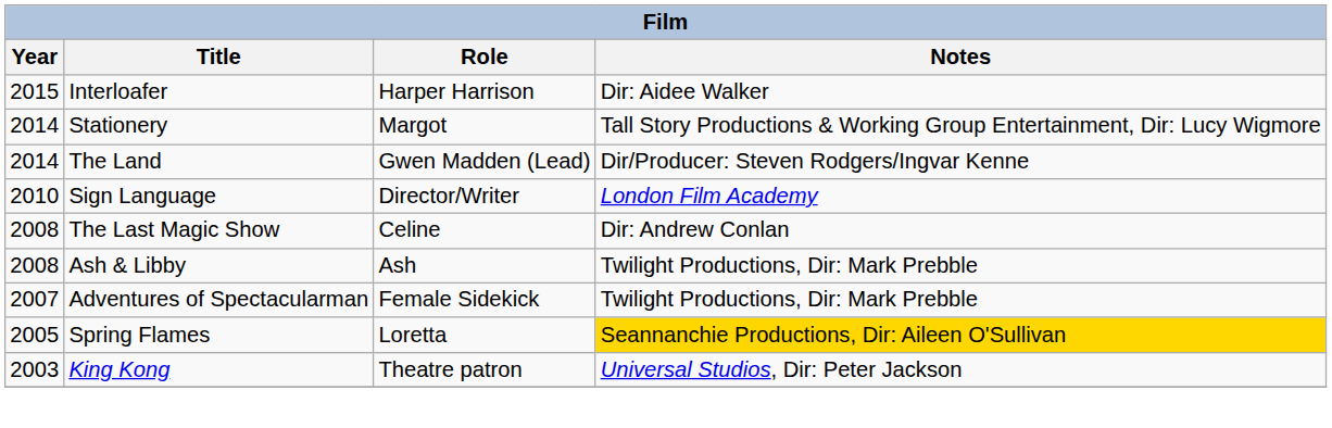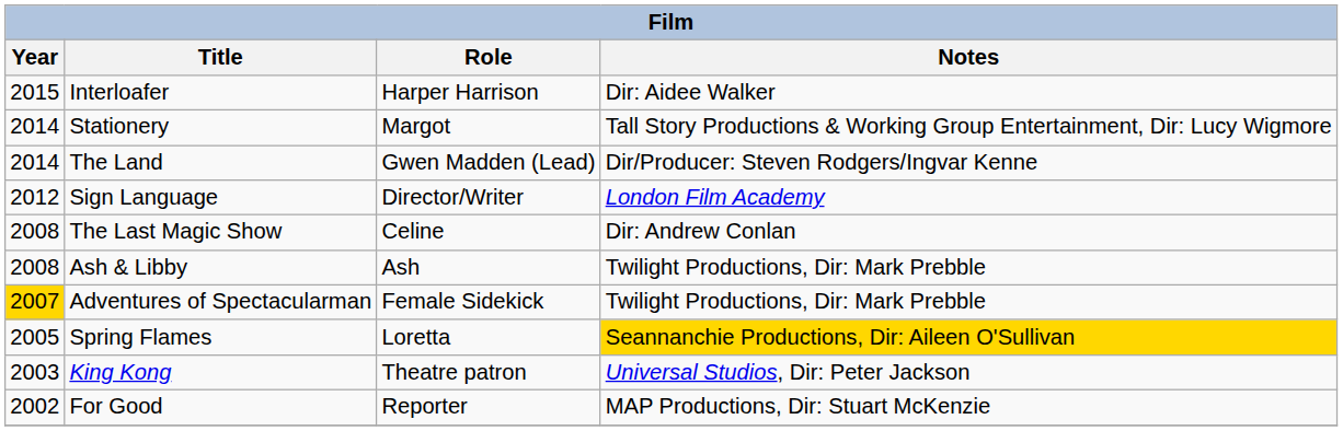 <table class="wikitable" style="font-size: 100%;">
 <tr>
 <th colspan="4" style="background: LightSteelBlue;">Film</th>
 </tr>
 <tr>
 <th>Year</th>
 <th>Title</th>
 <th>Role</th>
 <th>Notes</th>
 </tr>
 <tr>
 <td>2015</td>
 <td>Interloafer</td>
 <td>Harper Harrison</td>
 <td>Dir: Aidee Walker</td>
 </tr>
 <tr>
 <td>2014</td>
 <td>Stationery</td>
 <td>Margot</td>
 <td>Tall Story Productions & Working Group Entertainment, Dir: Lucy Wigmore</td>
 </tr>
 <tr>
 <td>2014</td>
 <td>The Land</td>
 <td>Gwen Madden (Lead)</td>
 <td>Dir/Producer: Steven Rodgers/Ingvar Kenne</td>
 </tr>
 <tr>
-<td>2010</td>
+<td>2012</td>
 <td>Sign Language</td>
 <td>Director/Writer</td>
 <td><em><a href='#'>London Film Academy</a></em></td>
 </tr>
 <tr>
 <td>2008</td>
 <td>The Last Magic Show</td>
 <td>Celine</td>
 <td>Dir: Andrew Conlan</td>
 </tr>
 <tr>
 <td>2008</td>
 <td>Ash & Libby</td>
 <td>Ash</td>
 <td>Twilight Productions, Dir: Mark Prebble</td>
 </tr>
 <tr>
-<td>2007</td>
+<td style="background: gold;">2007</td>
 <td>Adventures of Spectacularman</td>
 <td>Female Sidekick</td>
 <td>Twilight Productions, Dir: Mark Prebble</td>
 </tr>
 <tr>
 <td>2005</td>
 <td>Spring Flames</td>
 <td>Loretta</td>
 <td style="background: gold;">Seannanchie Productions, Dir: Aileen O'Sullivan</td>
 </tr>
 <tr>
 <td>2003</td>
 <td><em><a href='#'>King Kong</a></em></td>
 <td>Theatre patron</td>
 <td><em><a href='#'>Universal Studios</a></em>, Dir: Peter Jackson</td>
 </tr>
 <tr>
+<td>2002</td>
+<td>For Good</td>
+<td>Reporter</td>
+<td>MAP Productions, Dir: Stuart McKenzie</td>
+</tr>
+<tr>
 </tr>
 </table>
